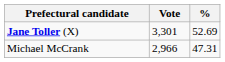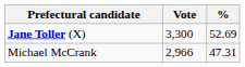 <table class="wikitable">
 <tr>
 <th bgcolor="#DDDDFF" width="200px">Prefectural candidate</th>
 <th bgcolor="#DDDDFF" width="50px">Vote</th>
 <th bgcolor="#DDDDFF" width="30px">%</th>
 </tr>
 <tr>
 <td><strong><a href='#'>Jane Toller</a></strong> (X)</td>
-<td>3,301</td>
+<td>3,300</td>
 <td>52.69</td>
 </tr>
 <tr>
 <td>Michael McCrank</td>
 <td>2,966</td>
 <td>47.31</td>
 </tr>
 </table>
